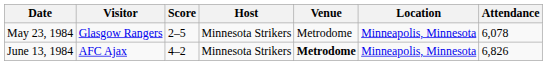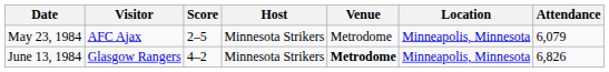 <table class="wikitable">
 <tr>
 <th>Date</th>
 <th>Visitor</th>
 <th>Score</th>
 <th>Host</th>
 <th>Venue</th>
 <th>Location</th>
 <th>Attendance</th>
 </tr>
 <tr>
 <td>May 23, 1984</td>
-<td> <a href='#'>Glasgow Rangers</a></td>
+<td> <a href='#'>AFC Ajax</a></td>
 <td>2–5</td>
 <td> Minnesota Strikers</td>
 <td>Metrodome</td>
 <td><a href='#'>Minneapolis, Minnesota</a></td>
-<td>6,078</td>
+<td>6,079</td>
 </tr>
 <tr>
 <td>June 13, 1984</td>
-<td> <a href='#'>AFC Ajax</a></td>
+<td> <a href='#'>Glasgow Rangers</a></td>
 <td>4–2</td>
 <td> Minnesota Strikers</td>
 <td><strong>Metrodome</strong></td>
 <td><a href='#'>Minneapolis, Minnesota</a></td>
 <td>6,826</td>
 </tr>
 </table>
